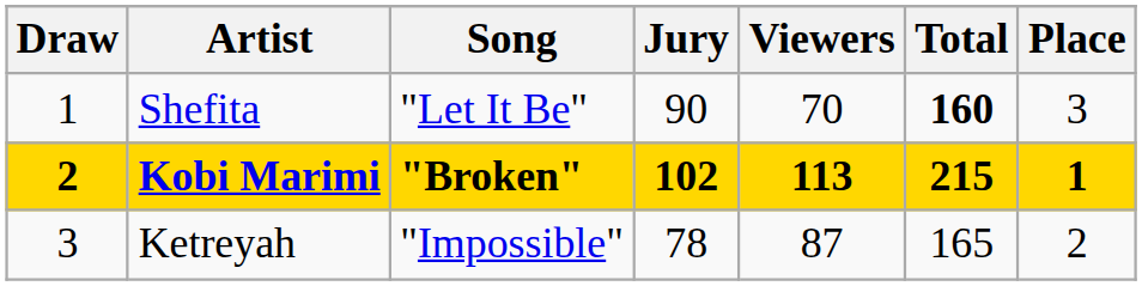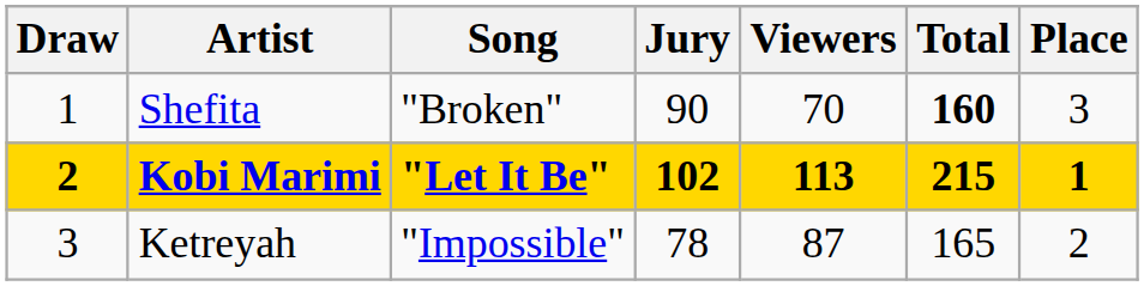 <table class="sortable wikitable" style="margin: 1em auto 1em auto; text-align:center; font-size:100%;">
 <tr>
 </tr>
 <tr>
 <th>Draw</th>
 <th>Artist</th>
 <th>Song</th>
 <th>Jury</th>
 <th>Viewers</th>
 <th>Total</th>
 <th>Place</th>
 </tr>
 <tr>
 <td>1</td>
 <td align="left"><a href='#'>Shefita</a></td>
-<td align="left">"<a href='#'>Let It Be</a>"</td>
+<td align="left">"Broken"</td>
 <td>90</td>
 <td>70</td>
 <td><strong>160</strong></td>
 <td>3</td>
 </tr>
 <tr style="font-weight:bold; background:gold;">
 <td>2</td>
 <td align="left"><a href='#'>Kobi Marimi</a></td>
-<td align="left">"Broken"</td>
+<td align="left">"<a href='#'>Let It Be</a>"</td>
 <td>102</td>
 <td>113</td>
 <td>215</td>
 <td>1</td>
 </tr>
 <tr>
 <td>3</td>
 <td align="left">Ketreyah</td>
 <td align="left">"<a href='#'>Impossible</a>"</td>
 <td>78</td>
 <td>87</td>
 <td>165</td>
 <td>2</td>
 </tr>
 </table>
